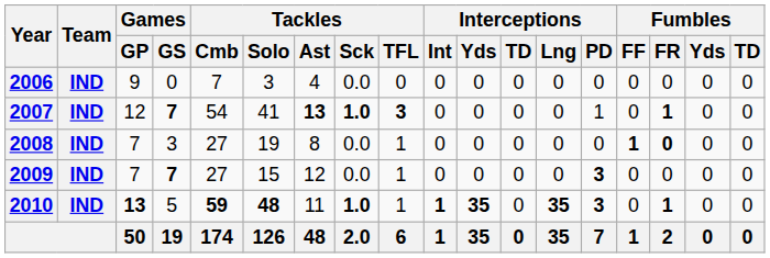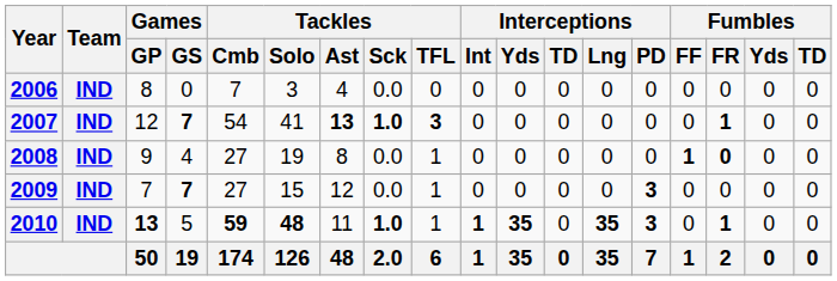 <table class="wikitable" style="text-align:center">
 <tr>
 <th rowspan="2">Year</th>
 <th rowspan="2">Team</th>
 <th colspan="2">Games</th>
 <th colspan="5">Tackles</th>
 <th colspan="5">Interceptions</th>
 <th colspan="4">Fumbles</th>
 </tr>
 <tr>
 <th>GP</th>
 <th>GS</th>
 <th>Cmb</th>
 <th>Solo</th>
 <th>Ast</th>
 <th>Sck</th>
 <th>TFL</th>
 <th>Int</th>
 <th>Yds</th>
 <th>TD</th>
 <th>Lng</th>
 <th>PD</th>
 <th>FF</th>
 <th>FR</th>
 <th>Yds</th>
 <th>TD</th>
 </tr>
 <tr>
 <th><a href='#'>2006</a></th>
 <th><a href='#'>IND</a></th>
-<td>9</td>
+<td>8</td>
 <td>0</td>
 <td>7</td>
 <td>3</td>
 <td>4</td>
 <td>0.0</td>
 <td>0</td>
 <td>0</td>
 <td>0</td>
 <td>0</td>
 <td>0</td>
 <td>0</td>
 <td>0</td>
 <td>0</td>
 <td>0</td>
 <td>0</td>
 </tr>
 <tr>
 <th><a href='#'>2007</a></th>
 <th><a href='#'>IND</a></th>
 <td>12</td>
 <td><strong>7</strong></td>
 <td>54</td>
 <td>41</td>
 <td><strong>13</strong></td>
 <td><strong>1.0</strong></td>
 <td><strong>3</strong></td>
 <td>0</td>
 <td>0</td>
 <td>0</td>
 <td>0</td>
-<td>1</td>
+<td>0</td>
 <td>0</td>
 <td><strong>1</strong></td>
 <td>0</td>
 <td>0</td>
 </tr>
 <tr>
 <th><a href='#'>2008</a></th>
 <th><a href='#'>IND</a></th>
-<td>7</td>
-<td>3</td>
+<td>9</td>
+<td>4</td>
 <td>27</td>
 <td>19</td>
 <td>8</td>
 <td>0.0</td>
 <td>1</td>
 <td>0</td>
 <td>0</td>
 <td>0</td>
 <td>0</td>
 <td>0</td>
 <td><strong>1</strong></td>
 <td><strong>0</strong></td>
 <td>0</td>
 <td>0</td>
 </tr>
 <tr>
 <th><a href='#'>2009</a></th>
 <th><a href='#'>IND</a></th>
 <td>7</td>
 <td><strong>7</strong></td>
 <td>27</td>
 <td>15</td>
 <td>12</td>
 <td>0.0</td>
 <td>1</td>
 <td>0</td>
 <td>0</td>
 <td>0</td>
 <td>0</td>
 <td><strong>3</strong></td>
 <td>0</td>
 <td>0</td>
 <td>0</td>
 <td>0</td>
 </tr>
 <tr>
 <th><a href='#'>2010</a></th>
 <th><a href='#'>IND</a></th>
 <td><strong>13</strong></td>
 <td>5</td>
 <td><strong>59</strong></td>
 <td><strong>48</strong></td>
 <td>11</td>
 <td><strong>1.0</strong></td>
 <td>1</td>
 <td><strong>1</strong></td>
 <td><strong>35</strong></td>
 <td>0</td>
 <td><strong>35</strong></td>
 <td><strong>3</strong></td>
 <td>0</td>
 <td><strong>1</strong></td>
 <td>0</td>
 <td>0</td>
 </tr>
 <tr>
 <th colspan="2"></th>
 <th>50</th>
 <th>19</th>
 <th>174</th>
 <th>126</th>
 <th>48</th>
 <th>2.0</th>
 <th>6</th>
 <th>1</th>
 <th>35</th>
 <th>0</th>
 <th>35</th>
 <th>7</th>
 <th>1</th>
 <th>2</th>
 <th>0</th>
 <th>0</th>
 </tr>
 </table>
